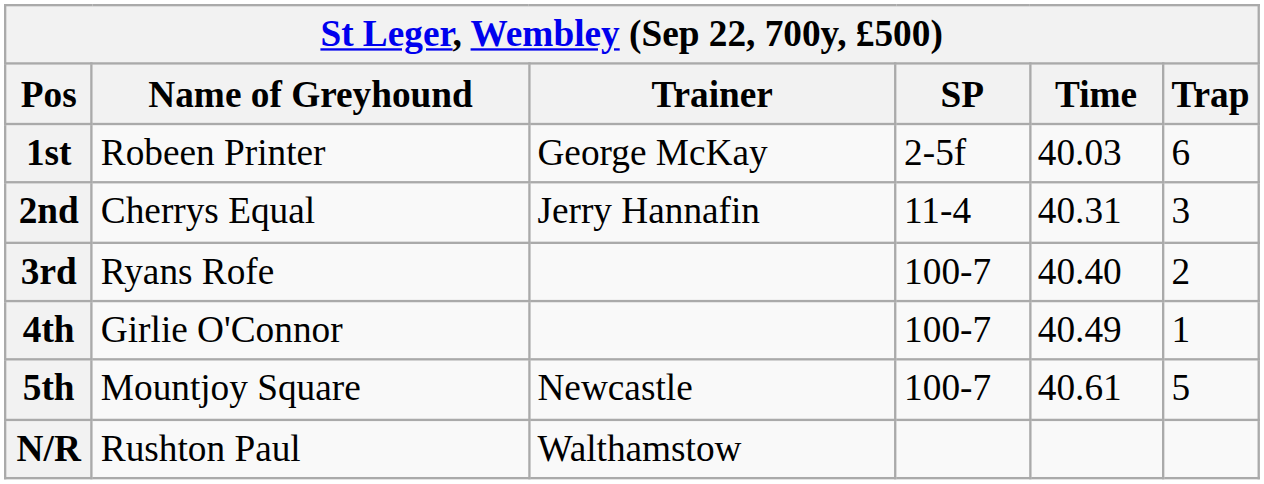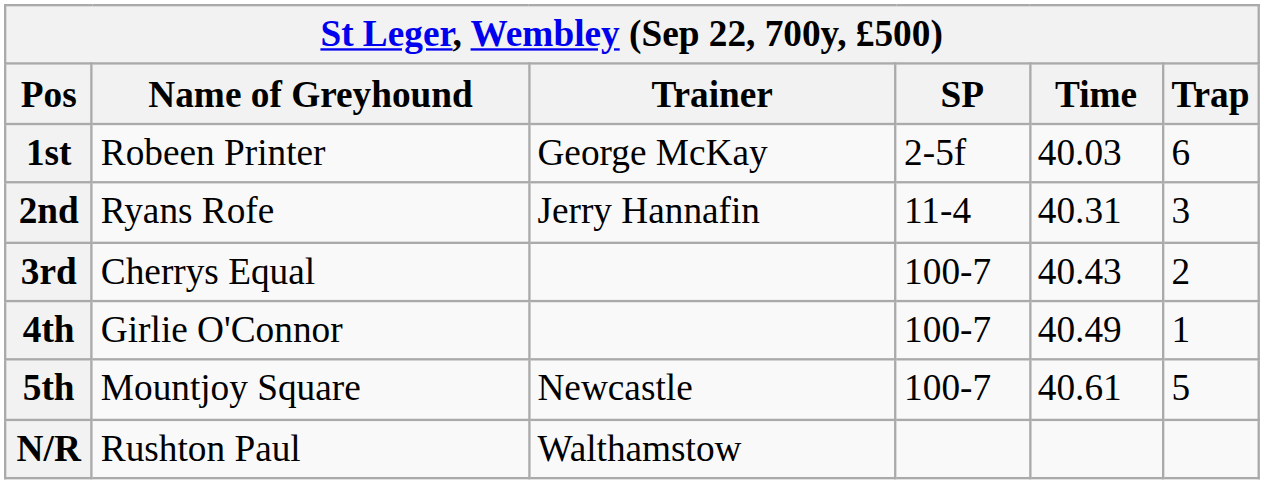 <table class="wikitable">
 <tr>
 <th colspan="6"><a href='#'>St Leger</a>, <a href='#'>Wembley</a> (Sep 22, 700y, £500)</th>
 </tr>
 <tr>
 <th width=30>Pos</th>
 <th width=180>Name of Greyhound</th>
 <th width=150>Trainer</th>
 <th width=50>SP</th>
 <th width=50>Time</th>
 <th width=30>Trap</th>
 </tr>
 <tr>
 <th>1st</th>
 <td>Robeen Printer</td>
 <td>George McKay</td>
 <td>2-5f</td>
 <td>40.03</td>
 <td>6</td>
 </tr>
 <tr>
 <th>2nd</th>
-<td>Cherrys Equal</td>
+<td>Ryans Rofe</td>
 <td>Jerry Hannafin</td>
 <td>11-4</td>
 <td>40.31</td>
 <td>3</td>
 </tr>
 <tr>
 <th>3rd</th>
-<td>Ryans Rofe</td>
+<td>Cherrys Equal</td>
 <td></td>
 <td>100-7</td>
-<td>40.40</td>
+<td>40.43</td>
 <td>2</td>
 </tr>
 <tr>
 <th>4th</th>
 <td>Girlie O'Connor</td>
 <td></td>
 <td>100-7</td>
 <td>40.49</td>
 <td>1</td>
 </tr>
 <tr>
 <th>5th</th>
 <td>Mountjoy Square</td>
 <td>Newcastle</td>
 <td>100-7</td>
 <td>40.61</td>
 <td>5</td>
 </tr>
 <tr>
 <th>N/R</th>
 <td>Rushton Paul</td>
 <td>Walthamstow</td>
 <td></td>
 <td></td>
 <td></td>
 </tr>
 </table>
